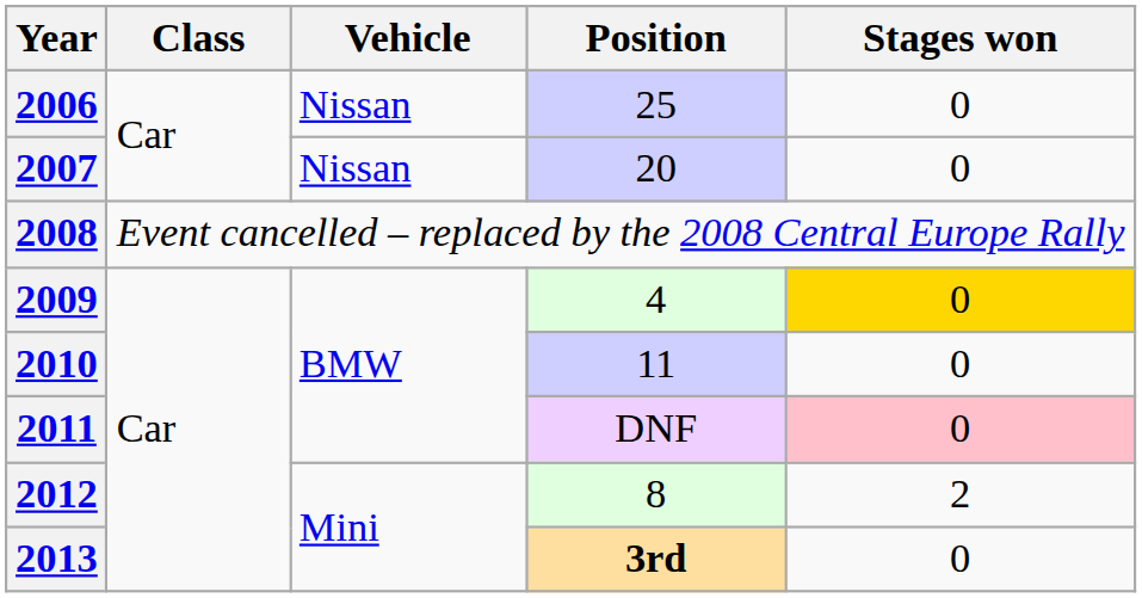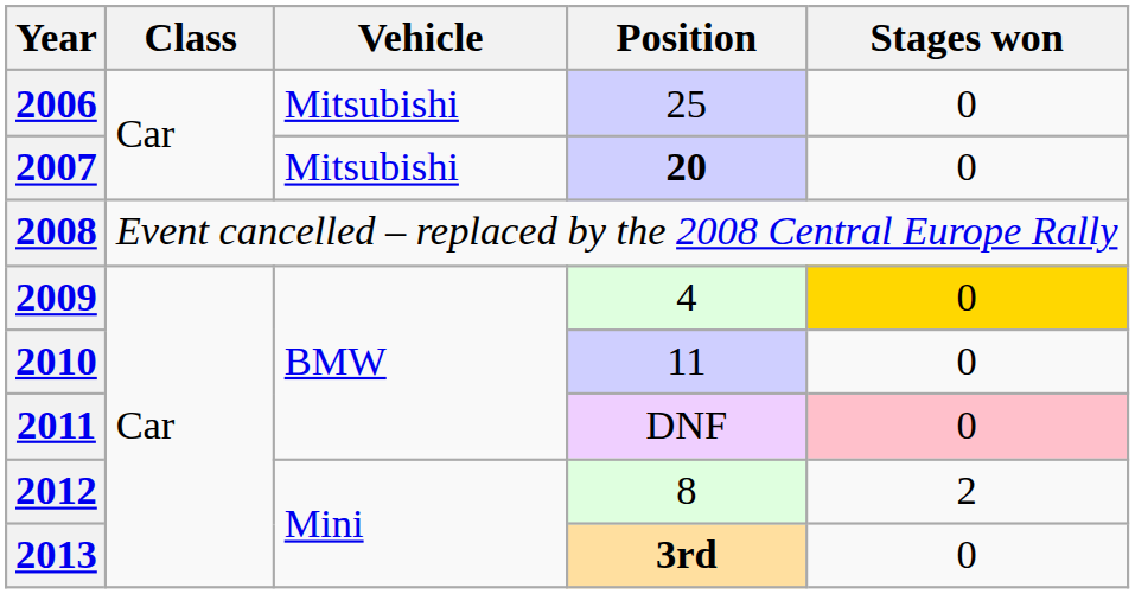 <table class="wikitable">
 <tr>
 <th>Year</th>
 <th>Class</th>
 <th>Vehicle</th>
 <th>Position</th>
 <th>Stages won</th>
 </tr>
 <tr>
 <th><a href='#'>2006</a></th>
 <td rowspan=2>Car</td>
-<td><a href='#'>Nissan</a></td>
+<td><a href='#'>Mitsubishi</a></td>
 <td align="center" style="background:#CFCFFF;">25</td>
 <td align="center">0</td>
 </tr>
 <tr>
 <th><a href='#'>2007</a></th>
-<td><a href='#'>Nissan</a></td>
-<td align="center" style="background:#CFCFFF;">20</td>
+<td><a href='#'>Mitsubishi</a></td>
+<td align="center" style="background:#CFCFFF;"><strong>20</strong></td>
 <td align="center">0</td>
 </tr>
 <tr>
 <th><a href='#'>2008</a></th>
 <td colspan=4 align=center><em>Event cancelled – replaced by the <a href='#'>2008 Central Europe Rally</a></em></td>
 </tr>
 <tr>
 <th><a href='#'>2009</a></th>
 <td rowspan=5>Car</td>
 <td rowspan=3><a href='#'>BMW</a></td>
 <td align="center" style="background:#DFFFDF;">4</td>
 <td align="center" style="background: gold;">0</td>
 </tr>
 <tr>
 <th><a href='#'>2010</a></th>
 <td align="center" style="background:#CFCFFF;">11</td>
 <td align="center">0</td>
 </tr>
 <tr>
 <th><a href='#'>2011</a></th>
 <td align="center" style="background:#EFCFFF;">DNF</td>
 <td align="center" style="background: pink;">0</td>
 </tr>
 <tr>
 <th><a href='#'>2012</a></th>
 <td rowspan=2><a href='#'>Mini</a></td>
 <td align="center" style="background:#DFFFDF;">8</td>
 <td align="center">2</td>
 </tr>
 <tr>
 <th><a href='#'>2013</a></th>
 <td align="center" style="background:#FFDF9F;"><strong>3rd</strong></td>
 <td align="center">0</td>
 </tr>
 </table>
